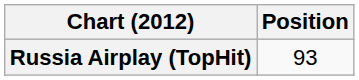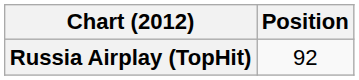 <table class="wikitable plainrowheaders" style="text-align:center;">
 <tr>
 <th scope="col">Chart (2012)</th>
 <th scope="col">Position</th>
 </tr>
 <tr>
 <th scope="row">Russia Airplay (TopHit)</th>
-<td>93</td>
+<td>92</td>
 </tr>
 </table>
